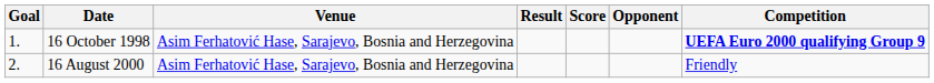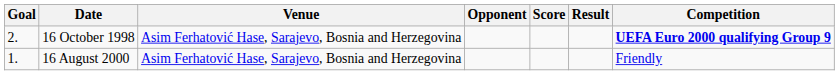 <table class=wikitable>
 <tr>
 <th>Goal</th>
 <th>Date</th>
 <th>Venue</th>
+<th>Opponent</th>
+<th>Score</th>
 <th>Result</th>
-<th>Score</th>
-<th>Opponent</th>
 <th>Competition</th>
 </tr>
 <tr>
-<td>1.</td>
+<td>2.</td>
 <td>16 October 1998</td>
 <td><a href='#'>Asim Ferhatović Hase</a>, <a href='#'>Sarajevo</a>, Bosnia and Herzegovina</td>
 <td></td>
 <td></td>
 <td></td>
 <td><strong><a href='#'>UEFA Euro 2000 qualifying Group 9</a></strong></td>
 </tr>
 <tr>
-<td>2.</td>
+<td>1.</td>
 <td>16 August 2000</td>
 <td><a href='#'>Asim Ferhatović Hase</a>, <a href='#'>Sarajevo</a>, Bosnia and Herzegovina</td>
 <td></td>
 <td></td>
 <td></td>
 <td><a href='#'>Friendly</a></td>
 </tr>
 </table>
